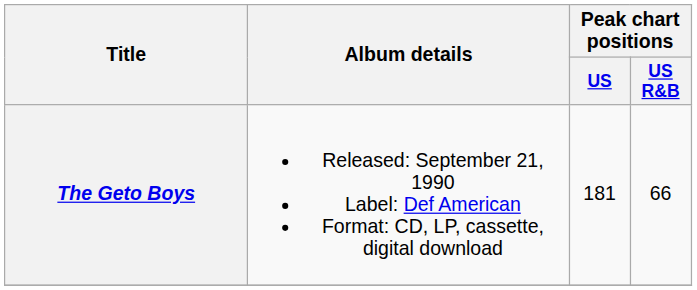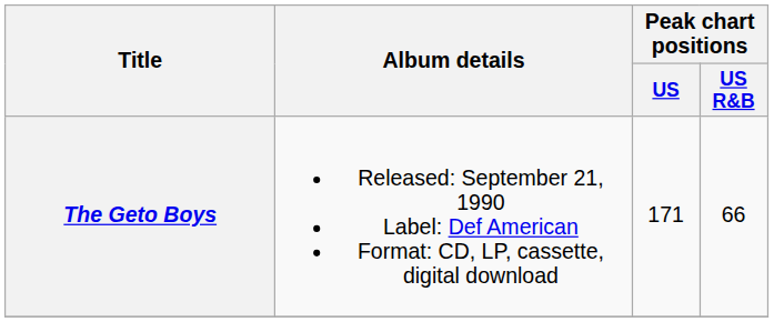 <table class="wikitable plainrowheaders" style="text-align:center;">
 <tr>
 <th scope="col" rowspan="2" style="width:12em;">Title</th>
 <th scope="col" rowspan="2" style="width:16em;">Album details</th>
 <th scope="col" colspan="2">Peak chart positions</th>
 </tr>
 <tr>
 <th scope="col" style="width:3em;font-size:90%;"><a href='#'>US</a><br></th>
 <th scope="col" style="width:3em;font-size:90%;"><a href='#'>US R&B</a><br></th>
 </tr>
 <tr>
 <th scope="row"><em><a href='#'>The Geto Boys</a></em></th>
 <td><br><ul><li>Released: September 21, 1990</li><li>Label: <a href='#'>Def American</a></li><li>Format: CD, LP, cassette, digital download</li></ul></td>
-<td>181</td>
+<td>171</td>
 <td>66</td>
 </tr>
 <tr>
 </tr>
 </table>
